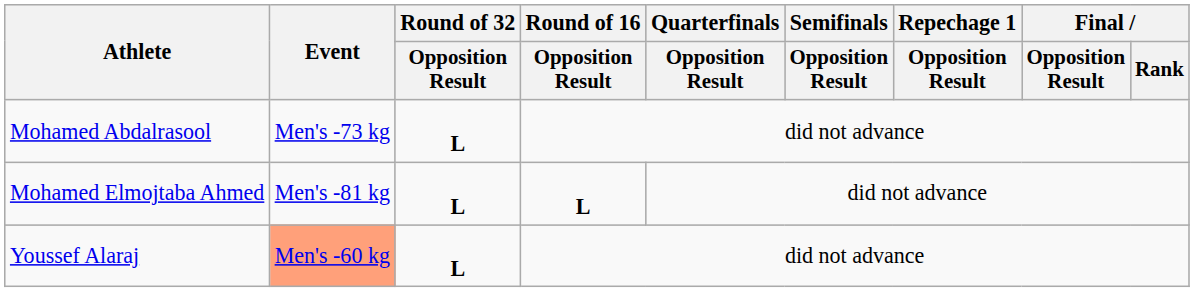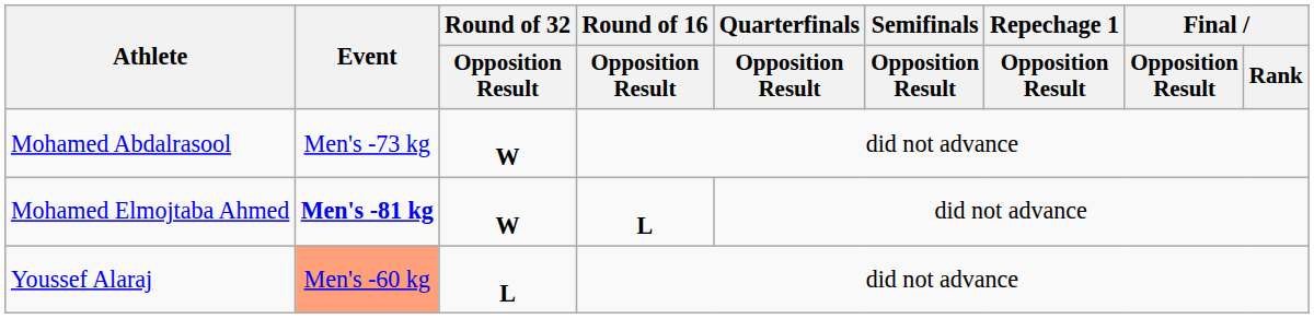 <table class="wikitable" style="font-size:90%">
 <tr>
 <th rowspan="2">Athlete</th>
 <th rowspan="2">Event</th>
 <th>Round of 32</th>
 <th>Round of 16</th>
 <th>Quarterfinals</th>
 <th>Semifinals</th>
 <th>Repechage 1</th>
 <th colspan=2>Final / </th>
 </tr>
 <tr style="font-size:95%">
 <th>Opposition<br>Result</th>
 <th>Opposition<br>Result</th>
 <th>Opposition<br>Result</th>
 <th>Opposition<br>Result</th>
 <th>Opposition<br>Result</th>
 <th>Opposition<br>Result</th>
 <th>Rank</th>
 </tr>
 <tr align=center>
 <td align=left><a href='#'>Mohamed Abdalrasool</a></td>
 <td><a href='#'>Men's -73 kg</a></td>
-<td><br><strong>L</strong></td>
+<td><br><strong>W</strong></td>
 <td colspan=6>did not advance</td>
 </tr>
 <tr align=center>
 <td align=left><a href='#'>Mohamed Elmojtaba Ahmed</a></td>
-<td><a href='#'>Men's -81 kg</a></td>
-<td><br><strong>L</strong></td>
+<td><strong><a href='#'>Men's -81 kg</a></strong></td>
+<td><br><strong>W</strong></td>
 <td><br><strong>L</strong></td>
 <td colspan=5>did not advance</td>
 </tr>
 <tr align=center>
 <td align=left><a href='#'>Youssef Alaraj</a></td>
 <td style="background: lightsalmon;"><a href='#'>Men's -60 kg</a></td>
 <td><br><strong>L</strong></td>
 <td colspan=6>did not advance</td>
 </tr>
 </table>
